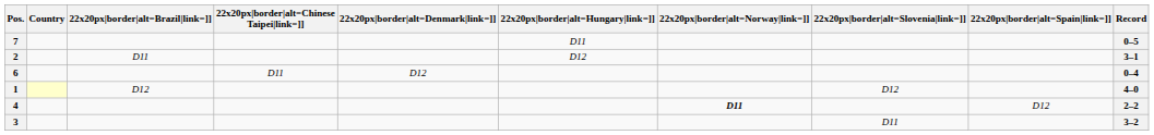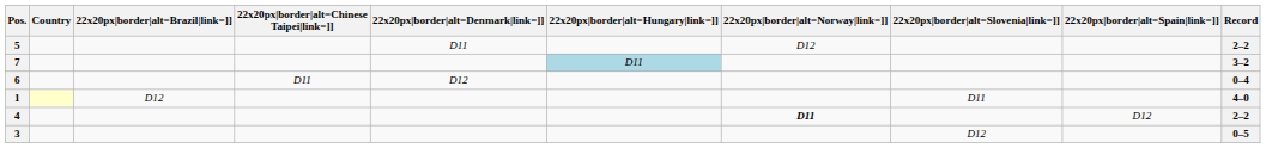 <table class="wikitable sortable nowrap" style="text-align:center; font-size:0.9em;">
 <tr>
 <th>Pos.</th>
 <th>Country</th>
 <th [[Image:>22x20px|border|alt=Brazil|link=]]</th>
 <th [[Image:>22x20px|border|alt=Chinese Taipei|link=]]</th>
 <th [[Image:>22x20px|border|alt=Denmark|link=]]</th>
 <th [[Image:>22x20px|border|alt=Hungary|link=]]</th>
 <th [[Image:>22x20px|border|alt=Norway|link=]]</th>
 <th [[Image:>22x20px|border|alt=Slovenia|link=]]</th>
 <th [[Image:>22x20px|border|alt=Spain|link=]]</th>
 <th>Record</th>
 </tr>
 <tr>
+<th>5</th>
+<td style="text-align:left;"></td>
+<td> </td>
+<td> </td>
+<td><em>D11</em> </td>
+<td> </td>
+<td><em>D12</em> </td>
+<td> </td>
+<td>  </td>
+<th>2–2</th>
+</tr>
+<tr>
 <th>7</th>
 <td style="text-align:left;"></td>
 <td> </td>
 <td> </td>
 <td> </td>
-<td><em>D11</em> </td>
+<td style="background: lightblue;"><em>D11</em> </td>
 <td>  </td>
 <td> </td>
 <td> </td>
-<th>0–5</th>
-</tr>
-<tr>
-<th>2</th>
-<td style="text-align:left;"></td>
-<td><em>D11</em> </td>
-<td> </td>
-<td> </td>
-<td><em>D12</em> </td>
-<td> </td>
-<td> </td>
-<td> </td>
-<th>3–1</th>
+<th>3–2</th>
 </tr>
 <tr>
 <th>6</th>
 <td style="text-align:left;"></td>
 <td> </td>
 <td><em>D11</em> </td>
 <td><em>D12</em> </td>
 <td> </td>
 <td> </td>
 <td> </td>
 <td> </td>
 <th>0–4</th>
 </tr>
 <tr>
 <th>1</th>
 <td style="text-align:left; background:#ffffcc;"></td>
 <td><em>D12</em> </td>
 <td>  </td>
 <td> </td>
 <td> </td>
 <td> </td>
-<td><em>D12</em> </td>
+<td><em>D11</em> </td>
 <td> </td>
 <th>4–0</th>
 </tr>
 <tr>
 <th>4</th>
 <td style="text-align:left;"></td>
 <td> </td>
 <td> </td>
 <td> </td>
 <td> </td>
 <td><strong><em>D11</em> </strong></td>
 <td> </td>
 <td><em>D12</em> </td>
 <th>2–2</th>
 </tr>
 <tr>
 <th>3</th>
 <td style="text-align:left;"></td>
 <td>  </td>
 <td> </td>
 <td> </td>
 <td> </td>
 <td> </td>
-<td><em>D11</em> </td>
+<td><em>D12</em> </td>
 <td> </td>
-<th>3–2</th>
+<th>0–5</th>
 </tr>
 </table>
